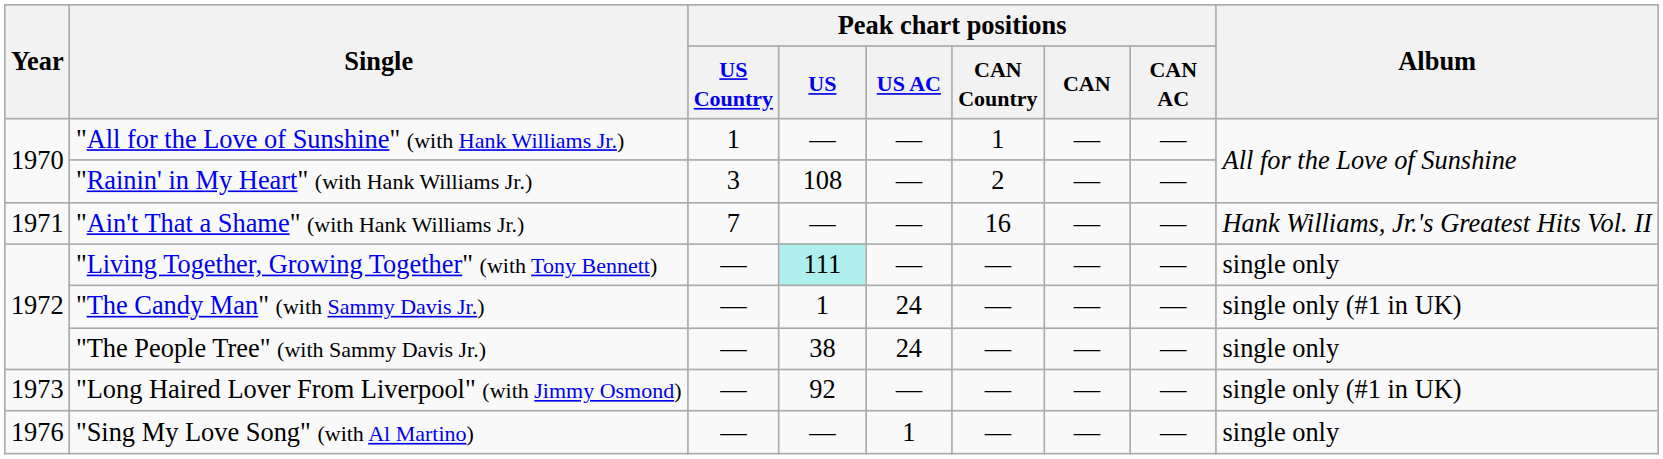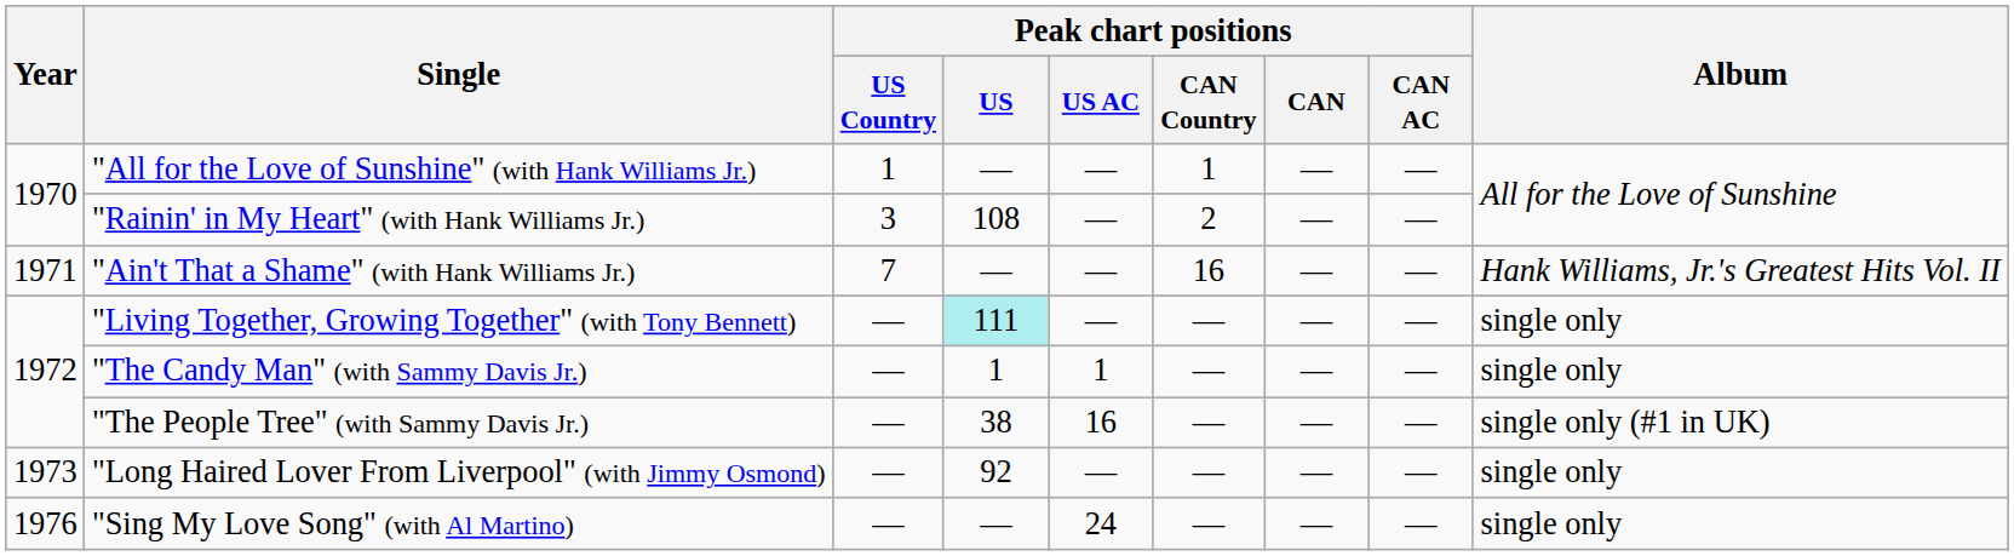 <table class="wikitable">
 <tr>
 <th rowspan="2">Year</th>
 <th rowspan="2">Single</th>
 <th colspan="6">Peak chart positions</th>
 <th rowspan="2">Album</th>
 </tr>
 <tr>
 <th style="width:45px;"><small><a href='#'>US Country</a></small></th>
 <th style="width:45px;"><small><a href='#'>US</a></small><br></th>
 <th style="width:45px;"><small><a href='#'>US AC</a></small></th>
 <th style="width:45px;"><small>CAN Country</small></th>
 <th style="width:45px;"><small>CAN</small></th>
 <th style="width:45px;"><small>CAN AC</small></th>
 </tr>
 <tr>
 <td rowspan="2">1970</td>
 <td>"<a href='#'>All for the Love of Sunshine</a>" <small>(with <a href='#'>Hank Williams Jr.</a>)</small></td>
 <td style="text-align:center;">1</td>
 <td style="text-align:center;">—</td>
 <td style="text-align:center;">—</td>
 <td style="text-align:center;">1</td>
 <td style="text-align:center;">—</td>
 <td style="text-align:center;">—</td>
 <td rowspan="2"><em>All for the Love of Sunshine</em></td>
 </tr>
 <tr>
 <td>"<a href='#'>Rainin' in My Heart</a>" <small>(with Hank Williams Jr.)</small></td>
 <td style="text-align:center;">3</td>
 <td style="text-align:center;">108</td>
 <td style="text-align:center;">—</td>
 <td style="text-align:center;">2</td>
 <td style="text-align:center;">—</td>
 <td style="text-align:center;">—</td>
 </tr>
 <tr>
 <td>1971</td>
 <td>"<a href='#'>Ain't That a Shame</a>" <small>(with Hank Williams Jr.)</small></td>
 <td style="text-align:center;">7</td>
 <td style="text-align:center;">—</td>
 <td style="text-align:center;">—</td>
 <td style="text-align:center;">16</td>
 <td style="text-align:center;">—</td>
 <td style="text-align:center;">—</td>
 <td><em>Hank Williams, Jr.'s Greatest Hits Vol. II</em></td>
 </tr>
 <tr>
 <td rowspan="3">1972</td>
 <td>"<a href='#'>Living Together, Growing Together</a>" <small>(with <a href='#'>Tony Bennett</a>)</small></td>
 <td style="text-align:center;">—</td>
 <td style="background: paleturquoise; text-align:center;">111</td>
 <td style="text-align:center;">—</td>
 <td style="text-align:center;">—</td>
 <td style="text-align:center;">—</td>
 <td style="text-align:center;">—</td>
 <td>single only</td>
 </tr>
 <tr>
 <td>"<a href='#'>The Candy Man</a>" <small>(with <a href='#'>Sammy Davis Jr.</a>)</small></td>
 <td style="text-align:center;">—</td>
 <td style="text-align:center;">1</td>
-<td style="text-align:center;">24</td>
+<td style="text-align:center;">1</td>
 <td style="text-align:center;">—</td>
 <td style="text-align:center;">—</td>
 <td style="text-align:center;">—</td>
-<td>single only (#1 in UK)</td>
+<td>single only</td>
 </tr>
 <tr>
 <td>"The People Tree" <small>(with Sammy Davis Jr.)</small></td>
 <td style="text-align:center;">—</td>
 <td style="text-align:center;">38</td>
-<td style="text-align:center;">24</td>
+<td style="text-align:center;">16</td>
 <td style="text-align:center;">—</td>
 <td style="text-align:center;">—</td>
 <td style="text-align:center;">—</td>
-<td>single only</td>
+<td>single only (#1 in UK)</td>
 </tr>
 <tr>
 <td>1973</td>
 <td>"Long Haired Lover From Liverpool" <small>(with <a href='#'>Jimmy Osmond</a>)</small></td>
 <td style="text-align:center;">—</td>
 <td style="text-align:center;">92</td>
 <td style="text-align:center;">—</td>
 <td style="text-align:center;">—</td>
 <td style="text-align:center;">—</td>
 <td style="text-align:center;">—</td>
-<td>single only (#1 in UK)</td>
+<td>single only</td>
 </tr>
 <tr>
 <td>1976</td>
 <td>"Sing My Love Song" <small>(with <a href='#'>Al Martino</a>)</small></td>
 <td style="text-align:center;">—</td>
 <td style="text-align:center;">—</td>
-<td style="text-align:center;">1</td>
+<td style="text-align:center;">24</td>
 <td style="text-align:center;">—</td>
 <td style="text-align:center;">—</td>
 <td style="text-align:center;">—</td>
 <td>single only</td>
 </tr>
 </table>
